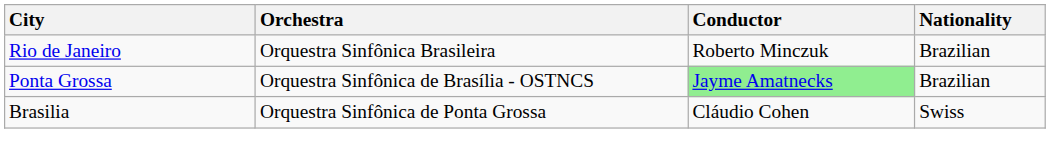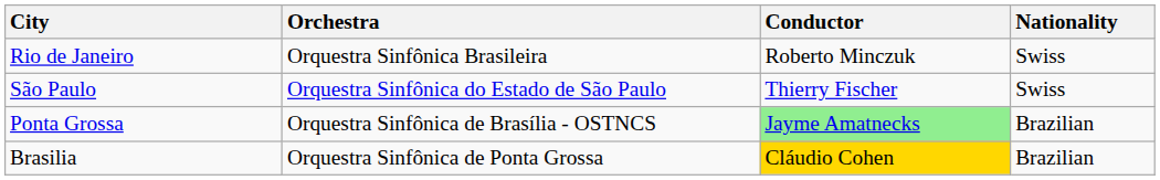 <table class="wikitable">
 <tr>
 <td style="width: 200px; background: #f2f2f2"><strong>City</strong></td>
 <td style="width: 350px; background: #f2f2f2"><strong>Orchestra</strong></td>
 <td style="width: 180px; background: #f2f2f2"><strong>Conductor</strong></td>
 <td style="width: 100px; background: #f2f2f2"><strong>Nationality</strong></td>
 </tr>
 <tr>
 <td><a href='#'>Rio de Janeiro</a></td>
 <td>Orquestra Sinfônica Brasileira</td>
 <td>Roberto Minczuk</td>
-<td>Brazilian</td>
+<td>Swiss</td>
+</tr>
+<tr>
+<td><a href='#'>São Paulo</a></td>
+<td><a href='#'>Orquestra Sinfônica do Estado de São Paulo</a></td>
+<td><a href='#'>Thierry Fischer</a></td>
+<td>Swiss</td>
 </tr>
 <tr>
 <td><a href='#'>Ponta Grossa</a></td>
 <td>Orquestra Sinfônica de Brasília - OSTNCS</td>
 <td style="background: lightgreen;"><a href='#'>Jayme Amatnecks</a></td>
 <td>Brazilian</td>
 </tr>
 <tr>
 <td>Brasilia</td>
 <td>Orquestra Sinfônica de Ponta Grossa</td>
-<td>Cláudio Cohen</td>
-<td>Swiss</td>
+<td style="background: gold;">Cláudio Cohen</td>
+<td>Brazilian</td>
 </tr>
 </table>
